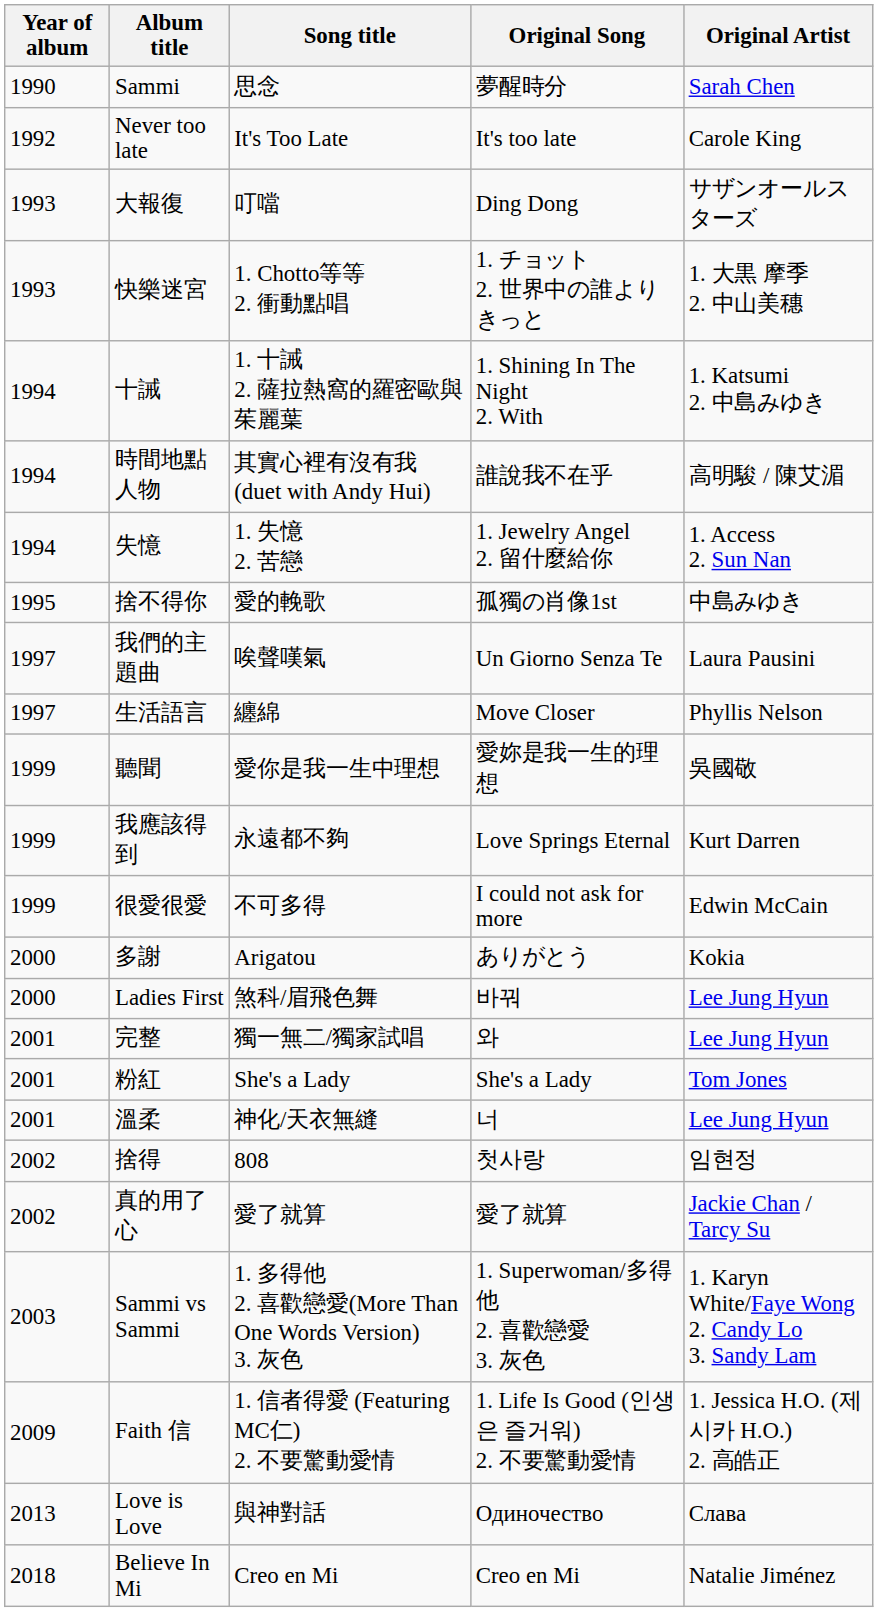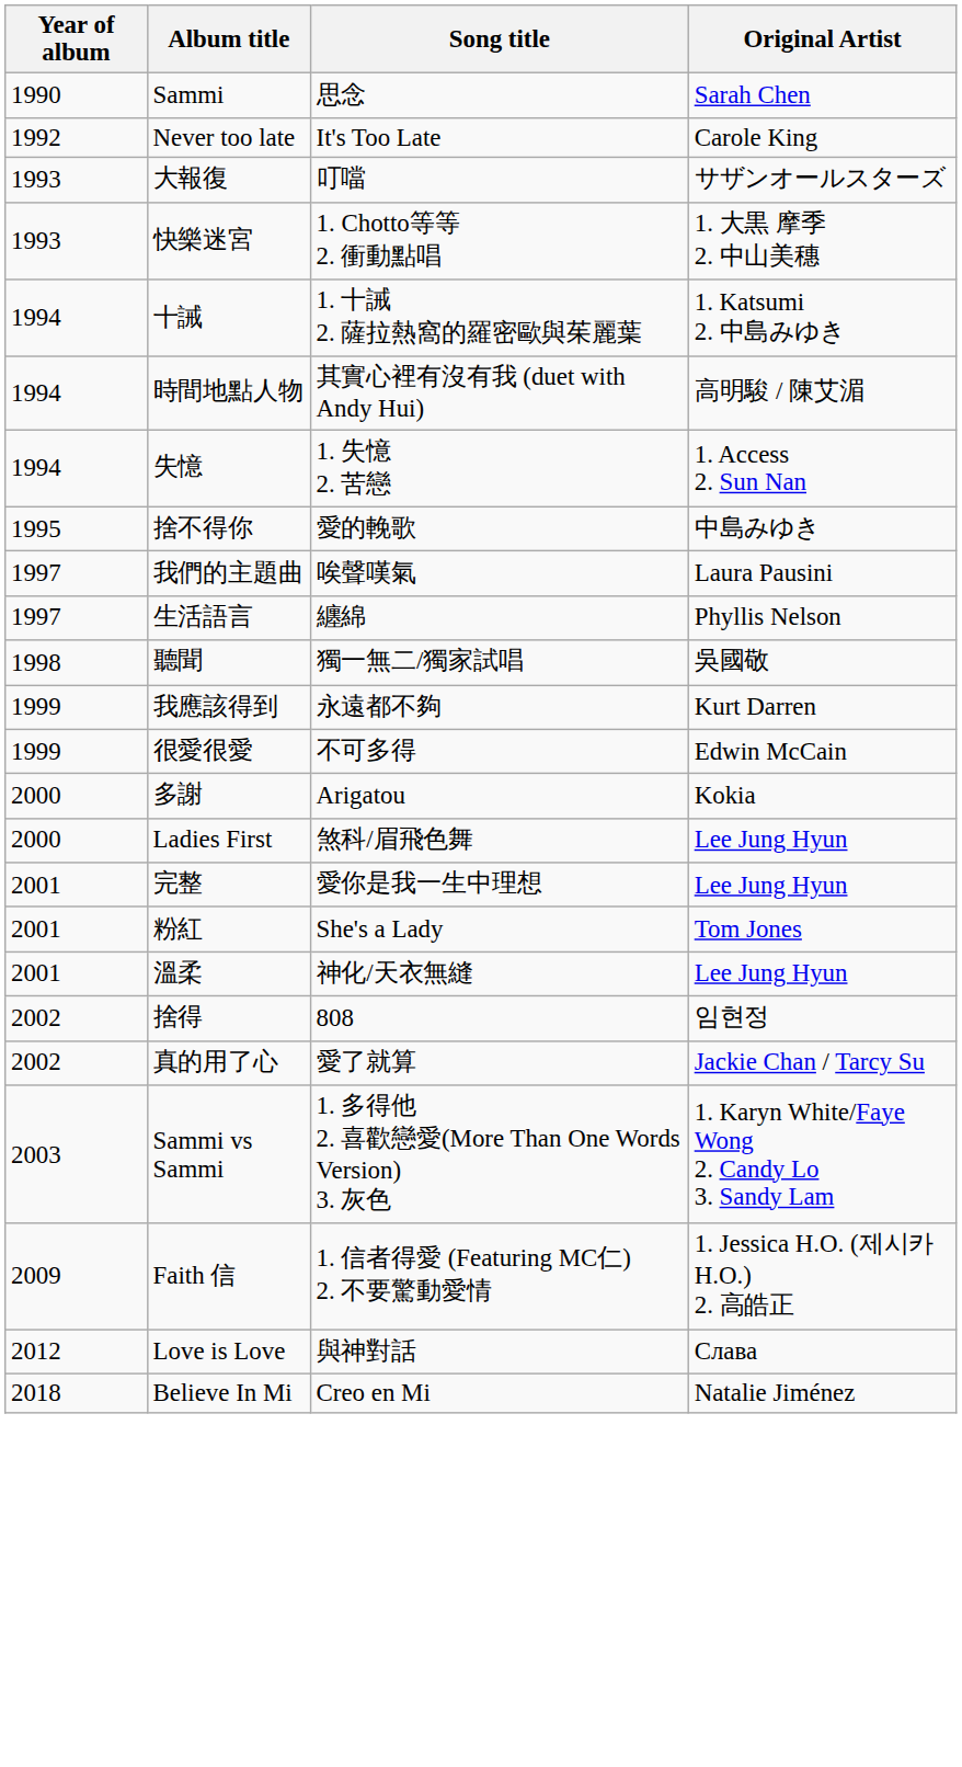 <table class="wikitable plainrowheaders sortable">
 <tr>
 <th>Year of album</th>
 <th>Album title</th>
 <th>Song title</th>
-<th>Original Song</th>
 <th>Original Artist</th>
 </tr>
 <tr>
 <td>1990</td>
 <td>Sammi</td>
 <td>思念</td>
-<td>夢醒時分</td>
 <td><a href='#'>Sarah Chen</a></td>
 </tr>
 <tr>
 <td>1992</td>
 <td>Never too late</td>
 <td>It's Too Late</td>
-<td>It's too late</td>
 <td>Carole King</td>
 </tr>
 <tr>
 <td>1993</td>
 <td>大報復</td>
 <td>叮噹</td>
-<td>Ding Dong</td>
 <td>サザンオールスターズ</td>
 </tr>
 <tr>
 <td>1993</td>
 <td>快樂迷宮</td>
 <td>1. Chotto等等 <br> 2. 衝動點唱</td>
-<td>1. チョット <br> 2. 世界中の誰よりきっと</td>
 <td>1. 大黒 摩季 <br> 2. 中山美穗</td>
 </tr>
 <tr>
 <td>1994</td>
 <td>十誡</td>
 <td>1. 十誡 <br> 2. 薩拉熱窩的羅密歐與茱麗葉</td>
-<td>1. Shining In The Night <br> 2. With</td>
 <td>1. Katsumi <br> 2. 中島みゆき</td>
 </tr>
 <tr>
 <td>1994</td>
 <td>時間地點人物</td>
 <td>其實心裡有沒有我 (duet with Andy Hui)</td>
-<td>誰說我不在乎</td>
 <td>高明駿 / 陳艾湄</td>
 </tr>
 <tr>
 <td>1994</td>
 <td>失憶</td>
 <td>1. 失憶 <br> 2. 苦戀</td>
-<td>1. Jewelry Angel <br> 2. 留什麼給你</td>
 <td>1. Access <br> 2. <a href='#'>Sun Nan</a></td>
 </tr>
 <tr>
 <td>1995</td>
 <td>捨不得你</td>
 <td>愛的輓歌</td>
-<td>孤獨の肖像1st</td>
 <td>中島みゆき</td>
 </tr>
 <tr>
 <td>1997</td>
 <td>我們的主題曲</td>
 <td>唉聲嘆氣</td>
-<td>Un Giorno Senza Te</td>
 <td>Laura Pausini</td>
 </tr>
 <tr>
 <td>1997</td>
 <td>生活語言</td>
 <td>纏綿</td>
-<td>Move Closer</td>
 <td>Phyllis Nelson</td>
 </tr>
 <tr>
-<td>1999</td>
+<td>1998</td>
 <td>聽聞</td>
-<td>愛你是我一生中理想</td>
-<td>愛妳是我一生的理想</td>
+<td>獨一無二/獨家試唱</td>
 <td>吳國敬</td>
 </tr>
 <tr>
 <td>1999</td>
 <td>我應該得到</td>
 <td>永遠都不夠</td>
-<td>Love Springs Eternal</td>
 <td>Kurt Darren</td>
 </tr>
 <tr>
 <td>1999</td>
 <td>很愛很愛</td>
 <td>不可多得</td>
-<td>I could not ask for more</td>
 <td>Edwin McCain</td>
 </tr>
 <tr>
 <td>2000</td>
 <td>多謝</td>
 <td>Arigatou</td>
-<td>ありがとう</td>
 <td>Kokia</td>
 </tr>
 <tr>
 <td>2000</td>
 <td>Ladies First</td>
 <td>煞科/眉飛色舞</td>
-<td>바꿔</td>
 <td><a href='#'>Lee Jung Hyun</a></td>
 </tr>
 <tr>
 <td>2001</td>
 <td>完整</td>
-<td>獨一無二/獨家試唱</td>
-<td>와</td>
+<td>愛你是我一生中理想</td>
 <td><a href='#'>Lee Jung Hyun</a></td>
 </tr>
 <tr>
 <td>2001</td>
 <td>粉紅</td>
-<td>She's a Lady</td>
 <td>She's a Lady</td>
 <td><a href='#'>Tom Jones</a></td>
 </tr>
 <tr>
 <td>2001</td>
 <td>溫柔</td>
 <td>神化/天衣無縫</td>
-<td>너</td>
 <td><a href='#'>Lee Jung Hyun</a></td>
 </tr>
 <tr>
 <td>2002</td>
 <td>捨得</td>
 <td>808</td>
-<td>첫사랑</td>
 <td>임현정</td>
 </tr>
 <tr>
 <td>2002</td>
 <td>真的用了心</td>
-<td>愛了就算</td>
 <td>愛了就算</td>
 <td><a href='#'>Jackie Chan</a> / <a href='#'>Tarcy Su</a></td>
 </tr>
 <tr>
 <td>2003</td>
 <td>Sammi vs Sammi</td>
 <td>1. 多得他 <br> 2. 喜歡戀愛(More Than One Words Version) <br> 3. 灰色</td>
-<td>1. Superwoman/多得他 <br> 2. 喜歡戀愛<br> 3. 灰色</td>
 <td>1. Karyn White/<a href='#'>Faye Wong</a> <br> 2. <a href='#'>Candy Lo</a> <br> 3. <a href='#'>Sandy Lam</a></td>
 </tr>
 <tr>
 <td>2009</td>
 <td>Faith 信</td>
 <td>1. 信者得愛 (Featuring MC仁)  <br> 2. 不要驚動愛情</td>
-<td>1. Life Is Good (인생은 즐거워) <br> 2. 不要驚動愛情</td>
 <td>1. Jessica H.O. (제시카 H.O.) <br> 2. 高皓正</td>
 </tr>
 <tr>
-<td>2013</td>
+<td>2012</td>
 <td>Love is Love</td>
 <td>與神對話</td>
-<td>Одиночество</td>
 <td>Слава</td>
 </tr>
 <tr>
 <td>2018</td>
 <td>Believe In Mi</td>
 <td>Creo en Mi</td>
-<td>Creo en Mi</td>
 <td>Natalie Jiménez</td>
 </tr>
 </table>
